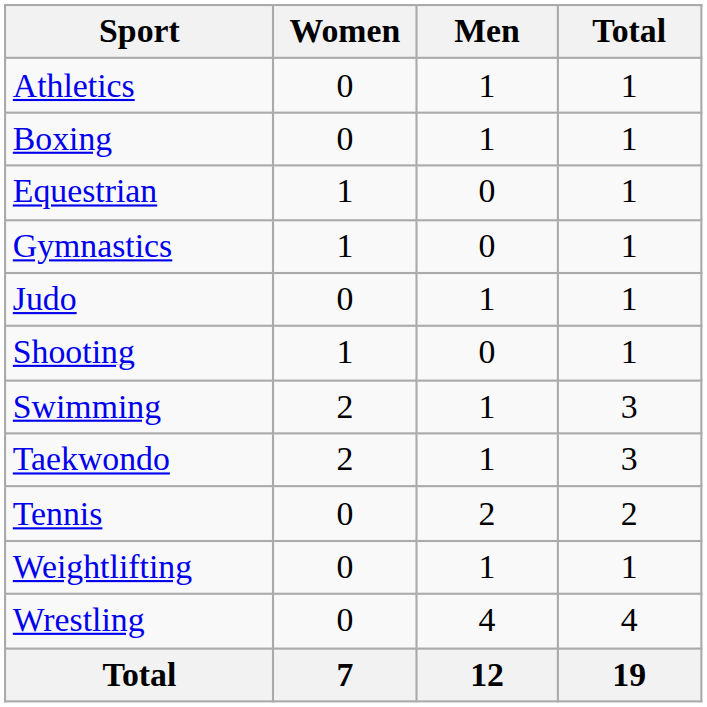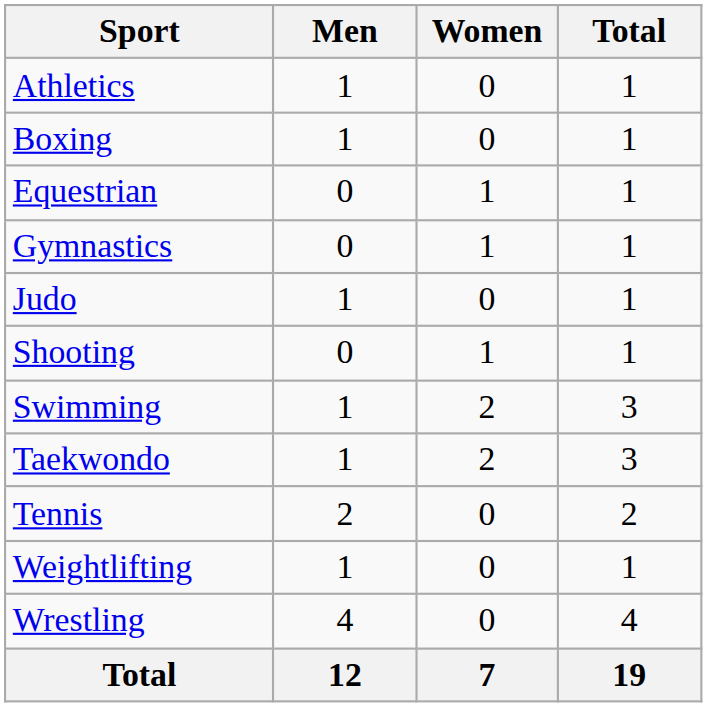 <table class="wikitable sortable" style="text-align:center">
 <tr>
 <th width=120>Sport</th>
+<th width=60>Men</th>
 <th width=60>Women</th>
-<th width=60>Men</th>
 <th width=60>Total</th>
 </tr>
 <tr>
 <td align=left><a href='#'>Athletics</a></td>
+<td>1</td>
+<td>0</td>
+<td>1</td>
+</tr>
+<tr>
+<td align=left><a href='#'>Boxing</a></td>
+<td>1</td>
+<td>0</td>
+<td>1</td>
+</tr>
+<tr>
+<td align=left><a href='#'>Equestrian</a></td>
 <td>0</td>
 <td>1</td>
 <td>1</td>
 </tr>
 <tr>
-<td align=left><a href='#'>Boxing</a></td>
+<td align=left><a href='#'>Gymnastics</a></td>
 <td>0</td>
 <td>1</td>
 <td>1</td>
 </tr>
 <tr>
-<td align=left><a href='#'>Equestrian</a></td>
+<td align=left><a href='#'>Judo</a></td>
 <td>1</td>
 <td>0</td>
 <td>1</td>
 </tr>
 <tr>
-<td align=left><a href='#'>Gymnastics</a></td>
+<td align=left><a href='#'>Shooting</a></td>
+<td>0</td>
+<td>1</td>
+<td>1</td>
+</tr>
+<tr>
+<td align=left><a href='#'>Swimming</a></td>
+<td>1</td>
+<td>2</td>
+<td>3</td>
+</tr>
+<tr>
+<td align=left><a href='#'>Taekwondo</a></td>
+<td>1</td>
+<td>2</td>
+<td>3</td>
+</tr>
+<tr>
+<td align=left><a href='#'>Tennis</a></td>
+<td>2</td>
+<td>0</td>
+<td>2</td>
+</tr>
+<tr>
+<td align=left><a href='#'>Weightlifting</a></td>
 <td>1</td>
 <td>0</td>
 <td>1</td>
 </tr>
 <tr>
-<td align=left><a href='#'>Judo</a></td>
+<td align=left><a href='#'>Wrestling</a></td>
+<td>4</td>
 <td>0</td>
-<td>1</td>
-<td>1</td>
-</tr>
-<tr>
-<td align=left><a href='#'>Shooting</a></td>
-<td>1</td>
-<td>0</td>
-<td>1</td>
-</tr>
-<tr>
-<td align=left><a href='#'>Swimming</a></td>
-<td>2</td>
-<td>1</td>
-<td>3</td>
-</tr>
-<tr>
-<td align=left><a href='#'>Taekwondo</a></td>
-<td>2</td>
-<td>1</td>
-<td>3</td>
-</tr>
-<tr>
-<td align=left><a href='#'>Tennis</a></td>
-<td>0</td>
-<td>2</td>
-<td>2</td>
-</tr>
-<tr>
-<td align=left><a href='#'>Weightlifting</a></td>
-<td>0</td>
-<td>1</td>
-<td>1</td>
-</tr>
-<tr>
-<td align=left><a href='#'>Wrestling</a></td>
-<td>0</td>
-<td>4</td>
 <td>4</td>
 </tr>
 <tr>
 <th>Total</th>
+<th>12</th>
 <th>7</th>
-<th>12</th>
 <th>19</th>
 </tr>
 </table>
